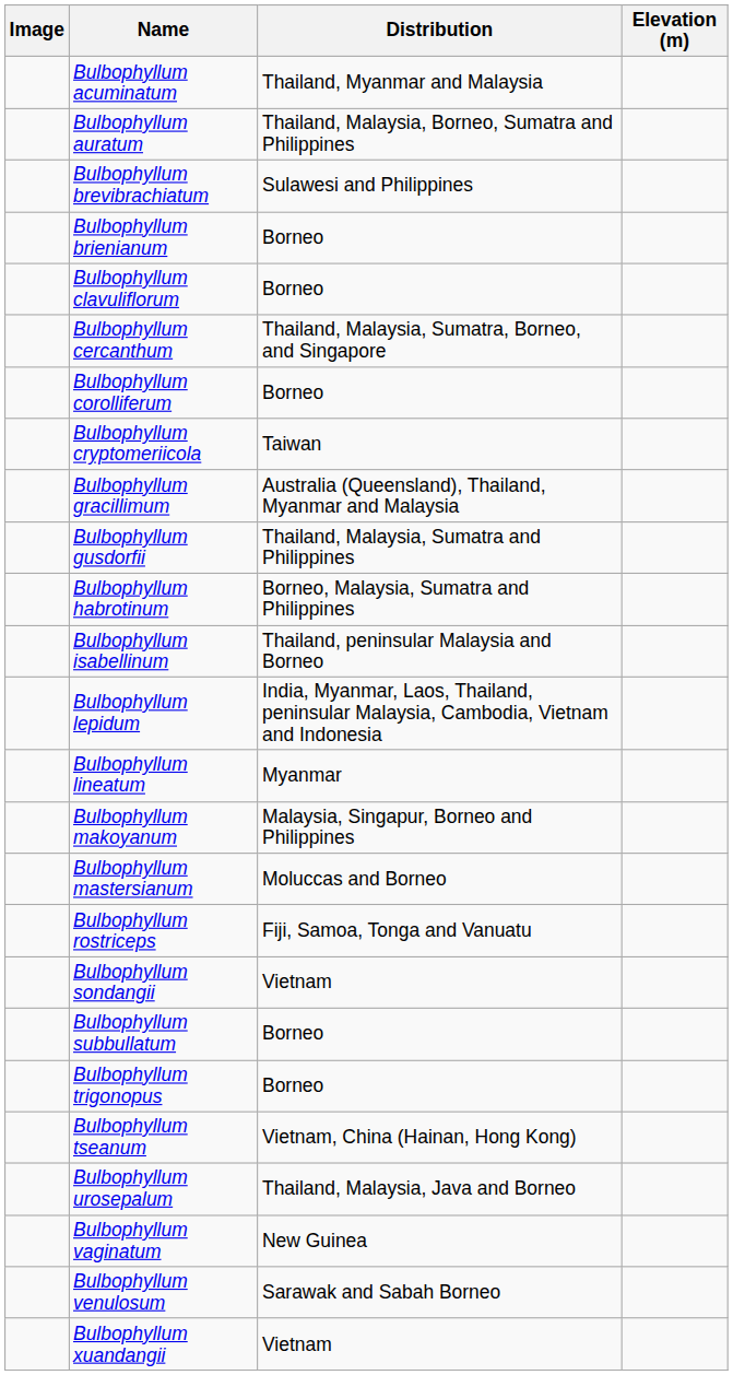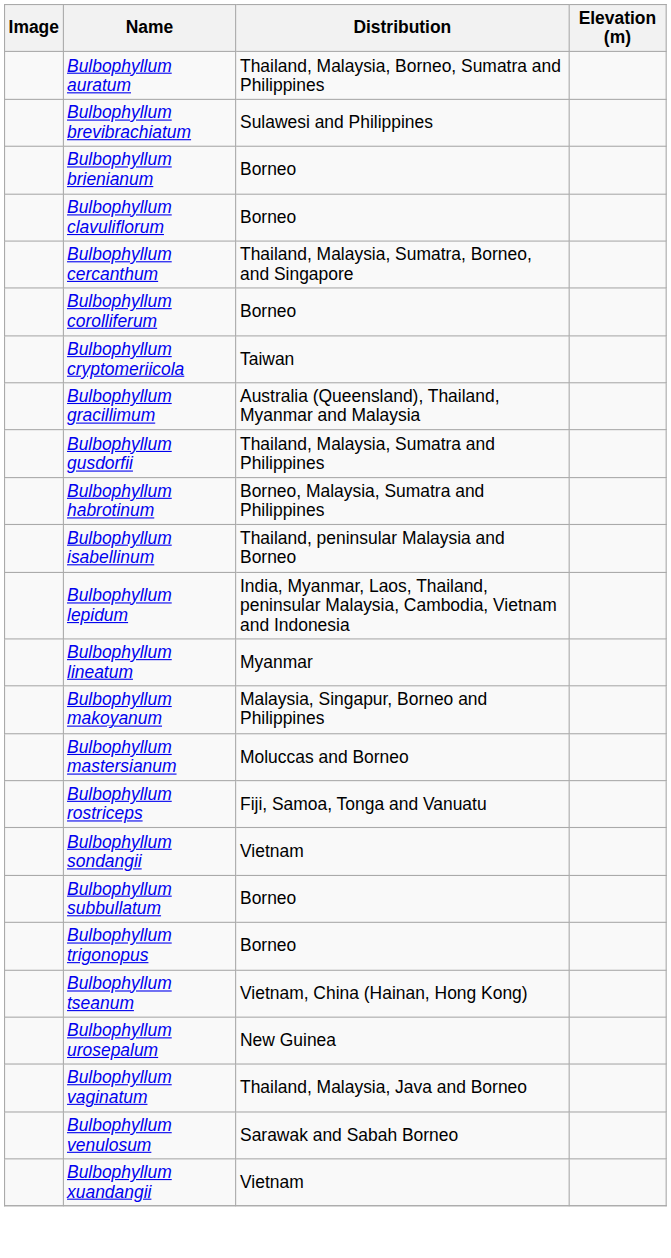 <table class="wikitable collapsible">
 <tr>
 <th>Image</th>
 <th>Name</th>
 <th>Distribution</th>
 <th>Elevation (m)</th>
-</tr>
-<tr>
-<td></td>
-<td><em><a href='#'>Bulbophyllum acuminatum</a></em> </td>
-<td>Thailand, Myanmar and Malaysia</td>
-<td></td>
 </tr>
 <tr>
 <td></td>
 <td><em><a href='#'>Bulbophyllum auratum</a></em> </td>
 <td>Thailand, Malaysia, Borneo, Sumatra and Philippines</td>
 <td></td>
 </tr>
 <tr>
 <td></td>
 <td><em><a href='#'>Bulbophyllum brevibrachiatum</a></em> </td>
 <td>Sulawesi and Philippines</td>
 <td></td>
 </tr>
 <tr>
 <td></td>
 <td><em><a href='#'>Bulbophyllum brienianum</a></em> </td>
 <td>Borneo</td>
 <td></td>
 </tr>
 <tr>
 <td></td>
 <td><em><a href='#'>Bulbophyllum clavuliflorum </a></em> </td>
 <td>Borneo</td>
 <td></td>
 </tr>
 <tr>
 <td></td>
 <td><em><a href='#'>Bulbophyllum cercanthum</a></em> </td>
 <td>Thailand, Malaysia, Sumatra, Borneo, and Singapore</td>
 <td></td>
 </tr>
 <tr>
 <td></td>
 <td><em><a href='#'>Bulbophyllum corolliferum</a></em> </td>
 <td>Borneo</td>
 <td></td>
 </tr>
 <tr>
 <td></td>
 <td><em><a href='#'>Bulbophyllum cryptomeriicola</a></em> </td>
 <td>Taiwan</td>
 <td></td>
 </tr>
 <tr>
 <td></td>
 <td><em><a href='#'>Bulbophyllum gracillimum</a></em> </td>
 <td>Australia (Queensland), Thailand, Myanmar and Malaysia</td>
 <td></td>
 </tr>
 <tr>
 <td></td>
 <td><em><a href='#'>Bulbophyllum gusdorfii</a></em> </td>
 <td>Thailand, Malaysia, Sumatra and Philippines</td>
 <td></td>
 </tr>
 <tr>
 <td></td>
 <td><em><a href='#'>Bulbophyllum habrotinum</a></em> </td>
 <td>Borneo, Malaysia, Sumatra and Philippines</td>
 <td></td>
 </tr>
 <tr>
 <td></td>
 <td><em><a href='#'>Bulbophyllum isabellinum  </a></em> </td>
 <td>Thailand, peninsular Malaysia and Borneo</td>
 <td></td>
 </tr>
 <tr>
 <td></td>
 <td><em><a href='#'>Bulbophyllum lepidum</a></em> </td>
 <td>India, Myanmar, Laos, Thailand, peninsular Malaysia, Cambodia, Vietnam and Indonesia</td>
 <td></td>
 </tr>
 <tr>
 <td></td>
 <td><em><a href='#'>Bulbophyllum lineatum </a></em> </td>
 <td>Myanmar</td>
 <td></td>
 </tr>
 <tr>
 <td></td>
 <td><em><a href='#'>Bulbophyllum makoyanum</a></em> </td>
 <td>Malaysia, Singapur, Borneo and Philippines</td>
 <td></td>
 </tr>
 <tr>
 <td></td>
 <td><em><a href='#'>Bulbophyllum mastersianum</a></em> </td>
 <td>Moluccas and Borneo</td>
 <td></td>
 </tr>
 <tr>
 <td></td>
 <td><em><a href='#'>Bulbophyllum rostriceps</a></em> </td>
 <td>Fiji, Samoa, Tonga and Vanuatu</td>
 <td></td>
 </tr>
 <tr>
 <td></td>
 <td><em><a href='#'>Bulbophyllum sondangii</a></em> </td>
 <td>Vietnam</td>
 <td></td>
 </tr>
 <tr>
 <td></td>
 <td><em><a href='#'>Bulbophyllum subbullatum</a></em> </td>
 <td>Borneo</td>
 <td></td>
 </tr>
 <tr>
 <td></td>
 <td><em><a href='#'>Bulbophyllum trigonopus</a></em> </td>
 <td>Borneo</td>
 <td></td>
 </tr>
 <tr>
 <td></td>
 <td><em><a href='#'>Bulbophyllum tseanum</a></em> </td>
 <td>Vietnam, China (Hainan, Hong Kong)</td>
 <td></td>
 </tr>
 <tr>
 <td></td>
 <td><em><a href='#'>Bulbophyllum urosepalum</a></em> </td>
-<td>Thailand, Malaysia, Java and Borneo</td>
+<td>New Guinea</td>
 <td></td>
 </tr>
 <tr>
 <td></td>
 <td><em><a href='#'>Bulbophyllum vaginatum</a></em> </td>
-<td>New Guinea</td>
+<td>Thailand, Malaysia, Java and Borneo</td>
 <td></td>
 </tr>
 <tr>
 <td></td>
 <td><em><a href='#'>Bulbophyllum venulosum</a></em> </td>
 <td>Sarawak and Sabah Borneo</td>
 <td></td>
 </tr>
 <tr>
 <td></td>
 <td><em><a href='#'>Bulbophyllum xuandangii </a></em> </td>
 <td>Vietnam</td>
 <td></td>
 </tr>
 <tr>
 </tr>
 </table>
